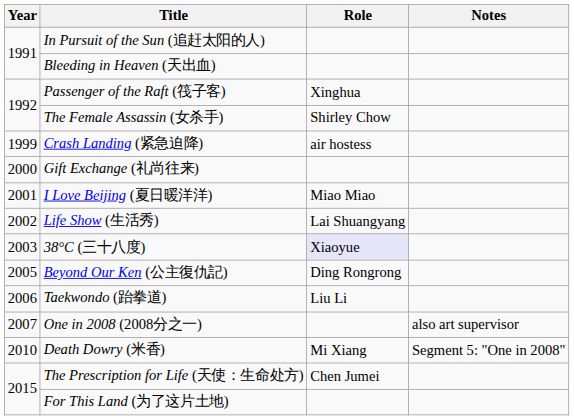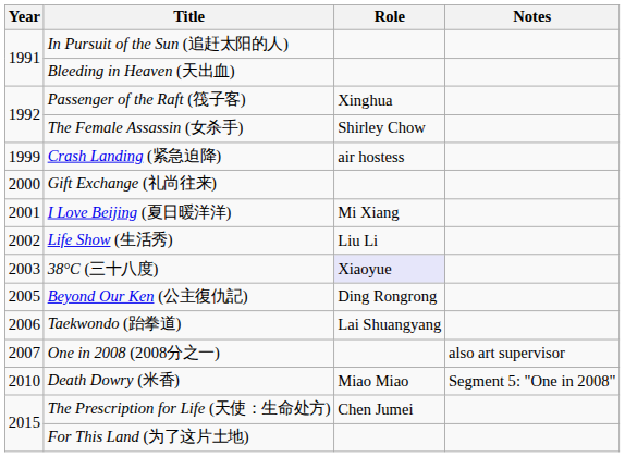 <table class="wikitable sortable">
 <tr>
 <th>Year</th>
 <th>Title</th>
 <th>Role</th>
 <th class="unsortable">Notes</th>
 </tr>
 <tr>
 <td rowspan=2>1991</td>
 <td><em>In Pursuit of the Sun</em> (追赶太阳的人)</td>
 <td></td>
 <td></td>
 </tr>
 <tr>
 <td><em>Bleeding in Heaven</em> (天出血)</td>
 <td></td>
 <td></td>
 </tr>
 <tr>
 <td rowspan=2>1992</td>
 <td><em>Passenger of the Raft</em> (筏子客)</td>
 <td>Xinghua</td>
 <td></td>
 </tr>
 <tr>
 <td><em>The Female Assassin</em> (女杀手)</td>
 <td>Shirley Chow</td>
 <td></td>
 </tr>
 <tr>
 <td>1999</td>
 <td><em><a href='#'>Crash Landing</a></em> (紧急迫降)</td>
 <td>air hostess</td>
 <td></td>
 </tr>
 <tr>
 <td>2000</td>
 <td><em>Gift Exchange</em> (礼尚往来)</td>
 <td></td>
 <td></td>
 </tr>
 <tr>
 <td>2001</td>
 <td><em><a href='#'>I Love Beijing</a></em> (夏日暖洋洋)</td>
-<td>Miao Miao</td>
+<td>Mi Xiang</td>
 <td></td>
 </tr>
 <tr>
 <td>2002</td>
 <td><em><a href='#'>Life Show</a></em> (生活秀)</td>
-<td>Lai Shuangyang</td>
+<td>Liu Li</td>
 <td></td>
 </tr>
 <tr>
 <td>2003</td>
 <td><em>38°C</em> (三十八度)</td>
 <td style="background: lavender;">Xiaoyue</td>
 <td></td>
 </tr>
 <tr>
 <td>2005</td>
 <td><em><a href='#'>Beyond Our Ken</a></em> (公主復仇記)</td>
 <td>Ding Rongrong</td>
 <td></td>
 </tr>
 <tr>
 <td>2006</td>
 <td><em>Taekwondo</em> (跆拳道)</td>
-<td>Liu Li</td>
+<td>Lai Shuangyang</td>
 <td></td>
 </tr>
 <tr>
 <td>2007</td>
 <td><em>One in 2008</em> (2008分之一)</td>
 <td></td>
 <td>also art supervisor</td>
 </tr>
 <tr>
 <td>2010</td>
 <td><em>Death Dowry</em> (米香)</td>
-<td>Mi Xiang</td>
+<td>Miao Miao</td>
 <td>Segment 5: "One in 2008"</td>
 </tr>
 <tr>
 <td rowspan=2>2015</td>
 <td><em>The Prescription for Life</em> (天使：生命处方)</td>
 <td>Chen Jumei</td>
 <td></td>
 </tr>
 <tr>
 <td><em>For This Land</em> (为了这片土地)</td>
 <td></td>
 <td></td>
 </tr>
 </table>
